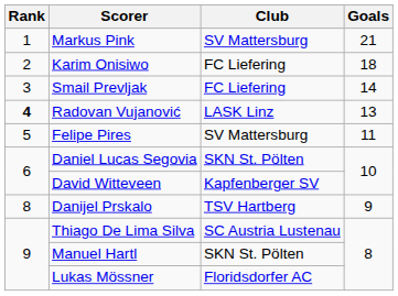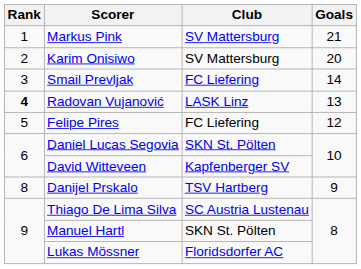 <table class="wikitable" style="text-align:center">
 <tr>
 <th>Rank</th>
 <th>Scorer</th>
 <th>Club</th>
 <th>Goals</th>
 </tr>
 <tr>
 <td>1</td>
 <td align="left"> <a href='#'>Markus Pink</a></td>
 <td align="left"><a href='#'>SV Mattersburg</a></td>
 <td>21</td>
 </tr>
 <tr>
 <td>2</td>
 <td align="left"> <a href='#'>Karim Onisiwo</a></td>
-<td align="left">FC Liefering</td>
-<td>18</td>
+<td align="left">SV Mattersburg</td>
+<td>20</td>
 </tr>
 <tr>
 <td>3</td>
 <td align="left"> <a href='#'>Smail Prevljak</a></td>
 <td align="left"><a href='#'>FC Liefering</a></td>
 <td>14</td>
 </tr>
 <tr>
 <td><strong>4</strong></td>
 <td align="left"> <a href='#'>Radovan Vujanović</a></td>
 <td align="left"><a href='#'>LASK Linz</a></td>
 <td>13</td>
 </tr>
 <tr>
 <td>5</td>
 <td align="left"> <a href='#'>Felipe Pires</a></td>
-<td align="left">SV Mattersburg</td>
-<td>11</td>
+<td align="left">FC Liefering</td>
+<td>12</td>
 </tr>
 <tr>
 <td rowspan=2>6</td>
 <td align="left"> <a href='#'>Daniel Lucas Segovia</a></td>
 <td align="left"><a href='#'>SKN St. Pölten</a></td>
 <td rowspan=2>10</td>
 </tr>
 <tr>
 <td align="left"> <a href='#'>David Witteveen</a></td>
 <td align="left"><a href='#'>Kapfenberger SV</a></td>
 </tr>
 <tr>
 <td>8</td>
 <td align="left"> <a href='#'>Danijel Prskalo</a></td>
 <td align="left"><a href='#'>TSV Hartberg</a></td>
 <td>9</td>
 </tr>
 <tr>
 <td rowspan=3>9</td>
 <td align="left"> <a href='#'>Thiago De Lima Silva</a></td>
 <td align="left"><a href='#'>SC Austria Lustenau</a></td>
 <td rowspan=3>8</td>
 </tr>
 <tr>
 <td align="left"> <a href='#'>Manuel Hartl</a></td>
 <td align="left">SKN St. Pölten</td>
 </tr>
 <tr>
 <td align="left"> <a href='#'>Lukas Mössner</a></td>
 <td align="left"><a href='#'>Floridsdorfer AC</a></td>
 </tr>
 </table>
